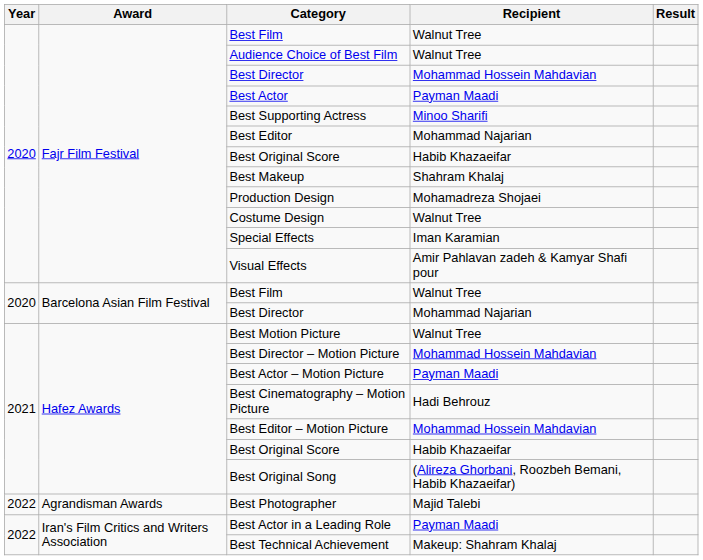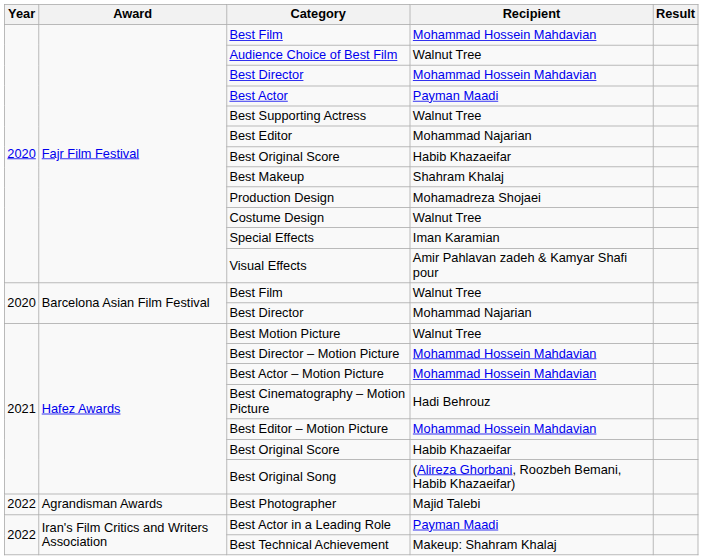 <table class="wikitable sortable">
 <tr>
 <th>Year</th>
 <th>Award</th>
 <th>Category</th>
 <th>Recipient</th>
 <th>Result</th>
 </tr>
 <tr>
 <td rowspan="12"><a href='#'>2020</a></td>
 <td rowspan="12"><a href='#'>Fajr Film Festival</a></td>
 <td><a href='#'>Best Film</a></td>
-<td>Walnut Tree</td>
+<td><a href='#'>Mohammad Hossein Mahdavian</a></td>
 <td></td>
 </tr>
 <tr>
 <td><a href='#'>Audience Choice of Best Film</a></td>
 <td>Walnut Tree</td>
 <td></td>
 </tr>
 <tr>
 <td><a href='#'>Best Director</a></td>
 <td><a href='#'>Mohammad Hossein Mahdavian</a></td>
 <td></td>
 </tr>
 <tr>
 <td><a href='#'>Best Actor</a></td>
 <td><a href='#'>Payman Maadi</a></td>
 <td></td>
 </tr>
 <tr>
 <td>Best Supporting Actress</td>
-<td><a href='#'>Minoo Sharifi</a></td>
+<td>Walnut Tree</td>
 <td></td>
 </tr>
 <tr>
 <td>Best Editor</td>
 <td>Mohammad Najarian</td>
 <td></td>
 </tr>
 <tr>
 <td>Best Original Score</td>
 <td>Habib Khazaeifar</td>
 <td></td>
 </tr>
 <tr>
 <td>Best Makeup</td>
 <td>Shahram Khalaj</td>
 <td></td>
 </tr>
 <tr>
 <td>Production Design</td>
 <td>Mohamadreza Shojaei</td>
 <td></td>
 </tr>
 <tr>
 <td>Costume Design</td>
 <td>Walnut Tree</td>
 <td></td>
 </tr>
 <tr>
 <td>Special Effects</td>
 <td>Iman Karamian</td>
 <td></td>
 </tr>
 <tr>
 <td>Visual Effects</td>
 <td>Amir Pahlavan zadeh & Kamyar Shafi pour</td>
 <td></td>
 </tr>
 <tr>
 <td rowspan="2">2020</td>
 <td rowspan="2">Barcelona Asian Film Festival</td>
 <td>Best Film</td>
 <td>Walnut Tree</td>
 <td></td>
 </tr>
 <tr>
 <td>Best Director</td>
 <td>Mohammad Najarian</td>
 <td></td>
 </tr>
 <tr>
 <td rowspan="7">2021</td>
 <td rowspan="7"><a href='#'>Hafez Awards</a></td>
 <td>Best Motion Picture</td>
 <td>Walnut Tree</td>
 <td></td>
 </tr>
 <tr>
 <td>Best Director – Motion Picture</td>
 <td><a href='#'>Mohammad Hossein Mahdavian</a></td>
 <td></td>
 </tr>
 <tr>
 <td>Best Actor – Motion Picture</td>
-<td><a href='#'>Payman Maadi</a></td>
+<td><a href='#'>Mohammad Hossein Mahdavian</a></td>
 <td></td>
 </tr>
 <tr>
 <td>Best Cinematography – Motion Picture</td>
 <td>Hadi Behrouz</td>
 <td></td>
 </tr>
 <tr>
 <td>Best Editor – Motion Picture</td>
 <td><a href='#'>Mohammad Hossein Mahdavian</a></td>
 <td></td>
 </tr>
 <tr>
 <td>Best Original Score</td>
 <td>Habib Khazaeifar</td>
 <td></td>
 </tr>
 <tr>
 <td>Best Original Song</td>
 <td> (<a href='#'>Alireza Ghorbani</a>, Roozbeh Bemani, Habib Khazaeifar)</td>
 <td></td>
 </tr>
 <tr>
 <td>2022</td>
 <td>Agrandisman Awards</td>
 <td>Best Photographer</td>
 <td>Majid Talebi</td>
 <td></td>
 </tr>
 <tr>
 <td rowspan="2">2022</td>
 <td rowspan="2">Iran's Film Critics and Writers Association</td>
 <td>Best Actor in a Leading Role</td>
 <td><a href='#'>Payman Maadi</a></td>
 <td></td>
 </tr>
 <tr>
 <td>Best Technical Achievement</td>
 <td>Makeup: Shahram Khalaj</td>
 <td></td>
 </tr>
 </table>
